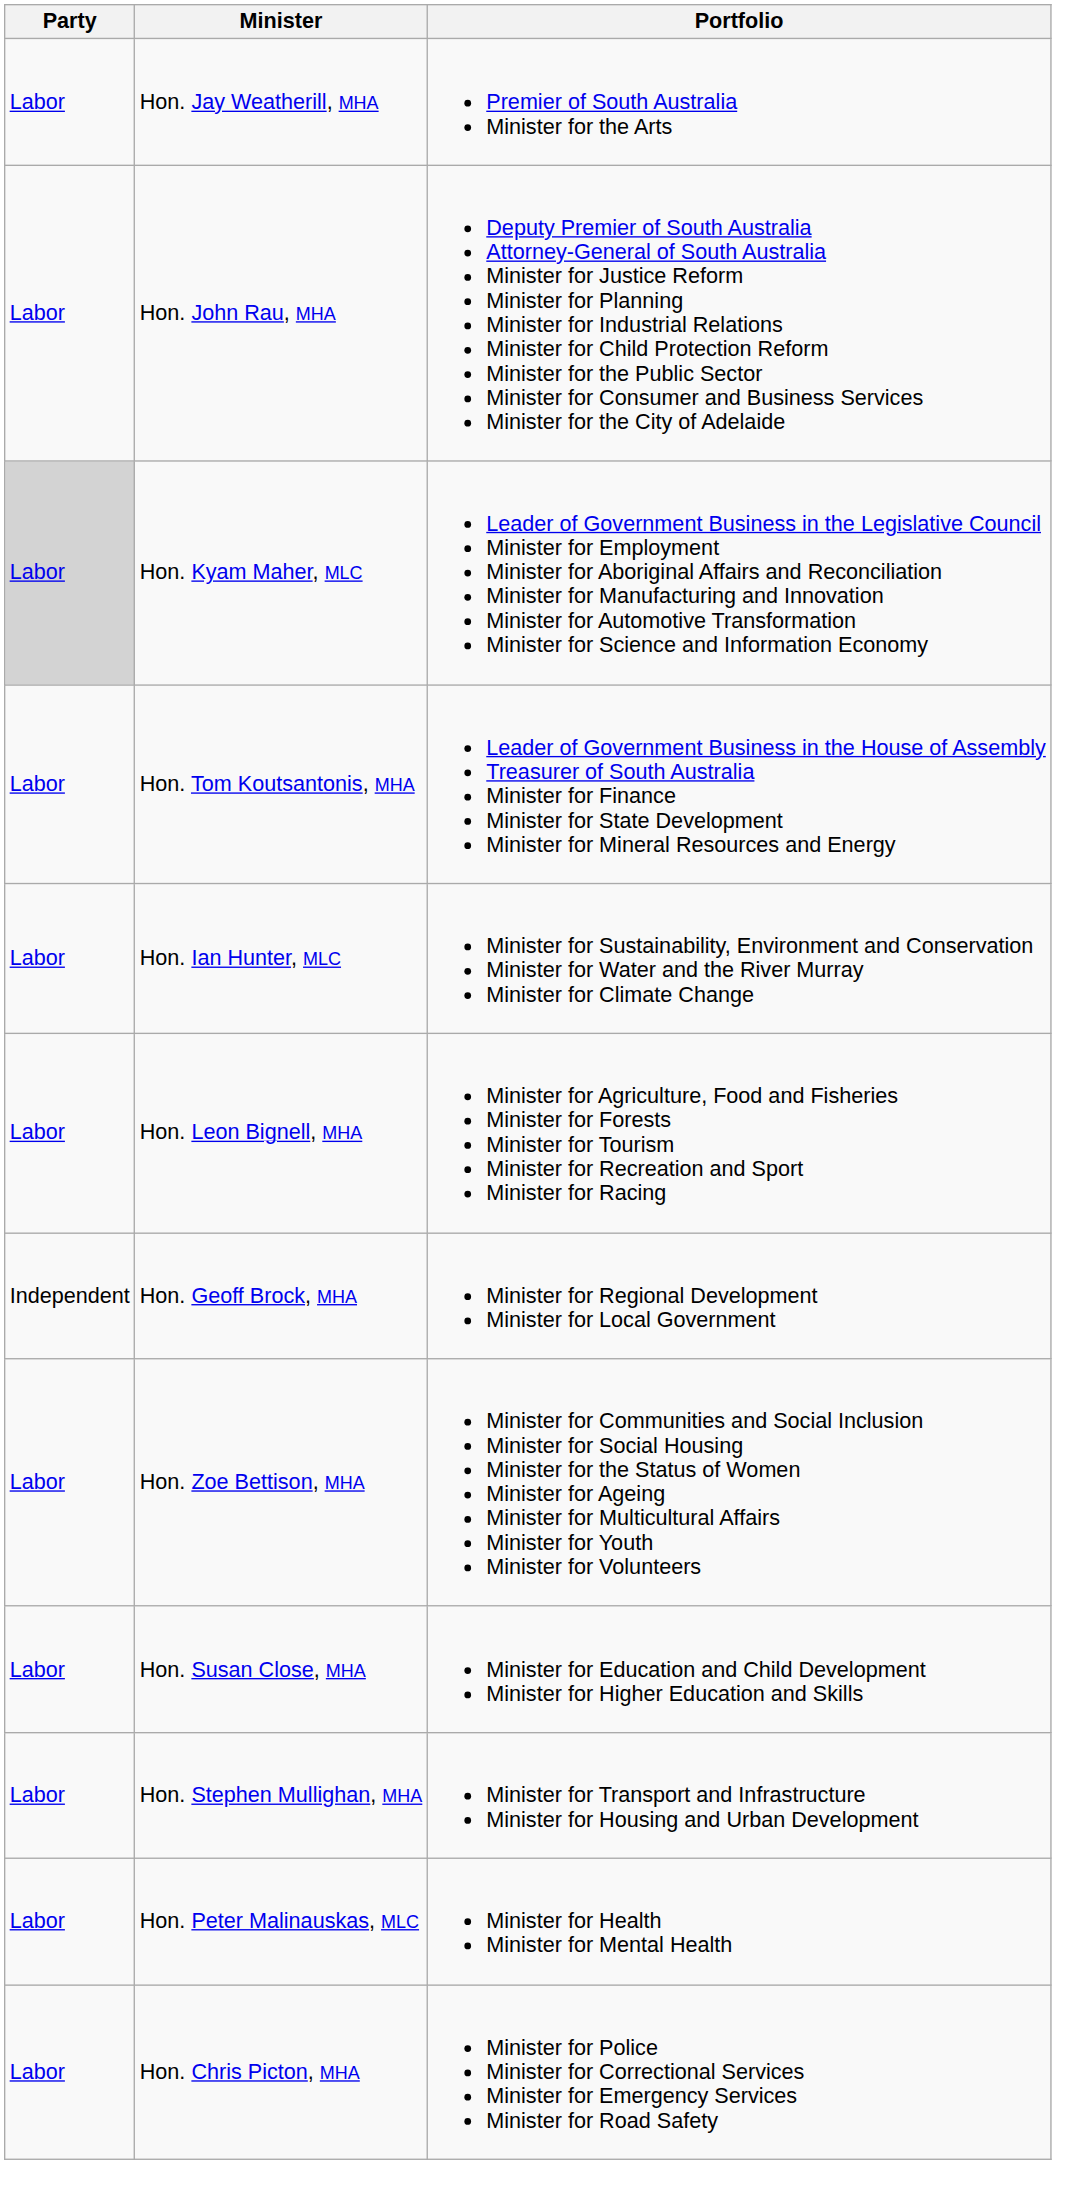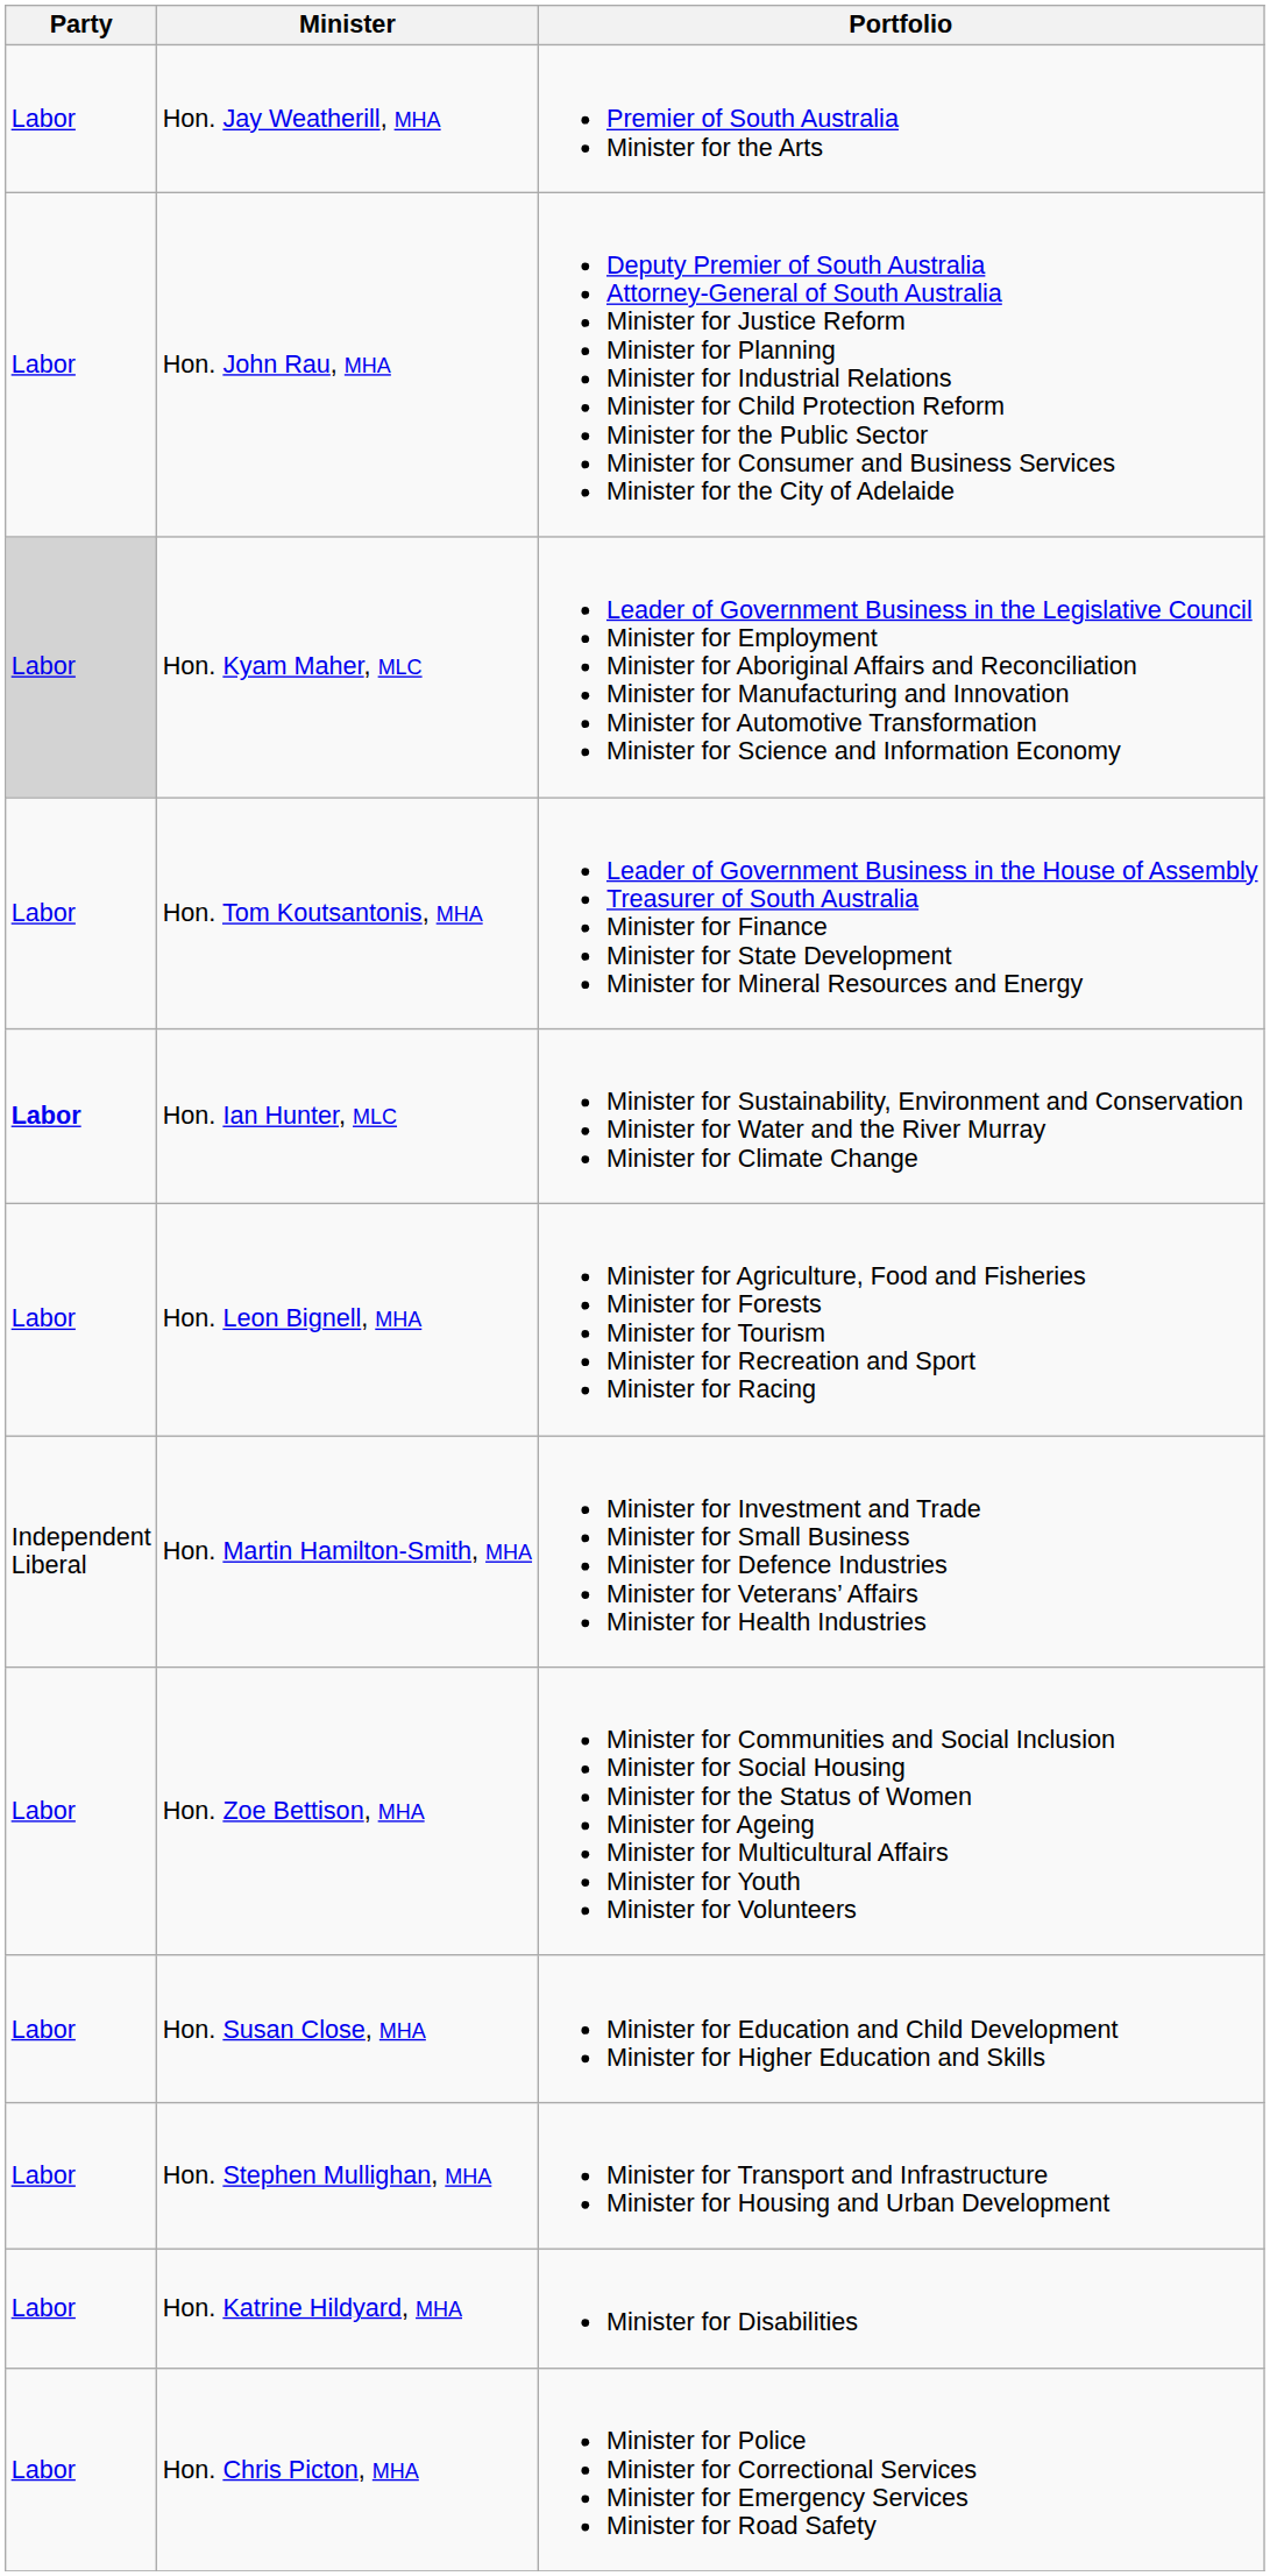 <table class="wikitable sortable">
 <tr>
 <th>Party</th>
 <th>Minister</th>
 <th>Portfolio</th>
 </tr>
 <tr>
 <td><a href='#'>Labor</a></td>
 <td>Hon. <a href='#'>Jay Weatherill</a>, <small><a href='#'>MHA</a></small></td>
 <td><br><ul><li><a href='#'>Premier of South Australia</a></li><li>Minister for the Arts</li></ul></td>
 </tr>
 <tr>
 <td><a href='#'>Labor</a></td>
 <td>Hon. <a href='#'>John Rau</a>, <small><a href='#'>MHA</a></small></td>
 <td><br><ul><li><a href='#'>Deputy Premier of South Australia</a></li><li><a href='#'>Attorney-General of South Australia</a></li><li>Minister for Justice Reform</li><li>Minister for Planning</li><li>Minister for Industrial Relations</li><li>Minister for Child Protection Reform</li><li>Minister for the Public Sector</li><li>Minister for Consumer and Business Services</li><li>Minister for the City of Adelaide</li></ul></td>
 </tr>
 <tr>
 <td style="background: lightgrey;"><a href='#'>Labor</a></td>
 <td>Hon. <a href='#'>Kyam Maher</a>, <small><a href='#'>MLC</a></small></td>
 <td><br><ul><li><a href='#'>Leader of Government Business in the Legislative Council</a></li><li>Minister for Employment</li><li>Minister for Aboriginal Affairs and Reconciliation</li><li>Minister for Manufacturing and Innovation</li><li>Minister for Automotive Transformation</li><li>Minister for Science and Information Economy</li></ul></td>
 </tr>
 <tr>
 <td><a href='#'>Labor</a></td>
 <td>Hon. <a href='#'>Tom Koutsantonis</a>, <small><a href='#'>MHA</a></small></td>
 <td><br><ul><li><a href='#'>Leader of Government Business in the House of Assembly</a></li><li><a href='#'>Treasurer of South Australia</a></li><li>Minister for Finance</li><li>Minister for State Development</li><li>Minister for Mineral Resources and Energy</li></ul></td>
 </tr>
 <tr>
-<td><a href='#'>Labor</a></td>
+<td><strong><a href='#'>Labor</a></strong></td>
 <td>Hon. <a href='#'>Ian Hunter</a>, <small><a href='#'>MLC</a></small></td>
 <td><br><ul><li>Minister for Sustainability, Environment and Conservation</li><li>Minister for Water and the River Murray</li><li>Minister for Climate Change</li></ul></td>
 </tr>
 <tr>
 <td><a href='#'>Labor</a></td>
 <td>Hon. <a href='#'>Leon Bignell</a>, <small><a href='#'>MHA</a></small></td>
 <td><br><ul><li>Minister for Agriculture, Food and Fisheries</li><li>Minister for Forests</li><li>Minister for Tourism</li><li>Minister for Recreation and Sport</li><li>Minister for Racing</li></ul></td>
 </tr>
 <tr>
-<td>Independent</td>
-<td>Hon. <a href='#'>Geoff Brock</a>, <small><a href='#'>MHA</a></small></td>
-<td><br><ul><li>Minister for Regional Development</li><li>Minister for Local Government</li></ul></td>
+<td>Independent<br>Liberal</td>
+<td>Hon. <a href='#'>Martin Hamilton-Smith</a>, <small><a href='#'>MHA</a></small></td>
+<td><br><ul><li>Minister for Investment and Trade</li><li>Minister for Small Business</li><li>Minister for Defence Industries</li><li>Minister for Veterans’ Affairs</li><li>Minister for Health Industries</li></ul></td>
 </tr>
 <tr>
 <td><a href='#'>Labor</a></td>
 <td>Hon. <a href='#'>Zoe Bettison</a>, <small><a href='#'>MHA</a></small></td>
 <td><br><ul><li>Minister for Communities and Social Inclusion</li><li>Minister for Social Housing</li><li>Minister for the Status of Women</li><li>Minister for Ageing</li><li>Minister for Multicultural Affairs</li><li>Minister for Youth</li><li>Minister for Volunteers</li></ul></td>
 </tr>
 <tr>
 <td><a href='#'>Labor</a></td>
 <td>Hon. <a href='#'>Susan Close</a>, <small><a href='#'>MHA</a></small></td>
 <td><br><ul><li>Minister for Education and Child Development</li><li>Minister for Higher Education and Skills</li></ul></td>
 </tr>
 <tr>
 <td><a href='#'>Labor</a></td>
 <td>Hon. <a href='#'>Stephen Mullighan</a>, <small><a href='#'>MHA</a></small></td>
 <td><br><ul><li>Minister for Transport and Infrastructure</li><li>Minister for Housing and Urban Development</li></ul></td>
 </tr>
 <tr>
 <td><a href='#'>Labor</a></td>
-<td>Hon. <a href='#'>Peter Malinauskas</a>, <small><a href='#'>MLC</a></small></td>
-<td><br><ul><li>Minister for Health</li><li>Minister for Mental Health</li></ul></td>
+<td>Hon. <a href='#'>Katrine Hildyard</a>, <small><a href='#'>MHA</a></small></td>
+<td><br><ul><li>Minister for Disabilities</li></ul></td>
 </tr>
 <tr>
 <td><a href='#'>Labor</a></td>
 <td>Hon. <a href='#'>Chris Picton</a>, <small><a href='#'>MHA</a></small></td>
 <td><br><ul><li>Minister for Police</li><li>Minister for Correctional Services</li><li>Minister for Emergency Services</li><li>Minister for Road Safety</li></ul></td>
 </tr>
 </table>
